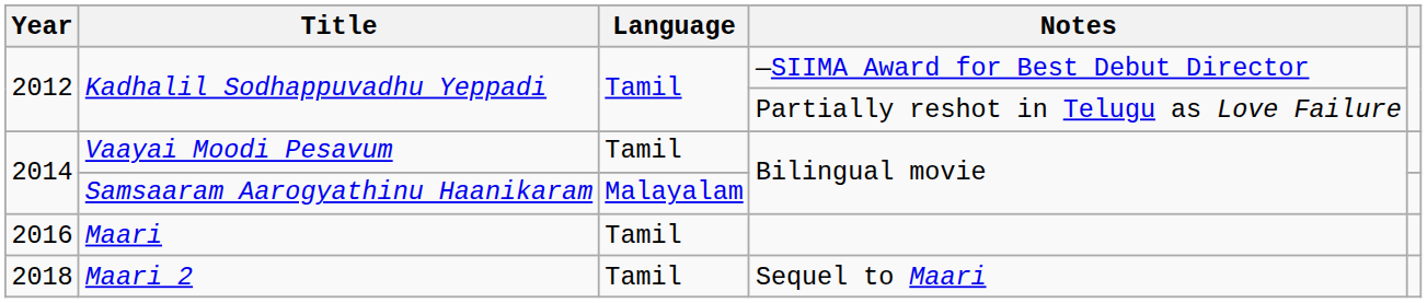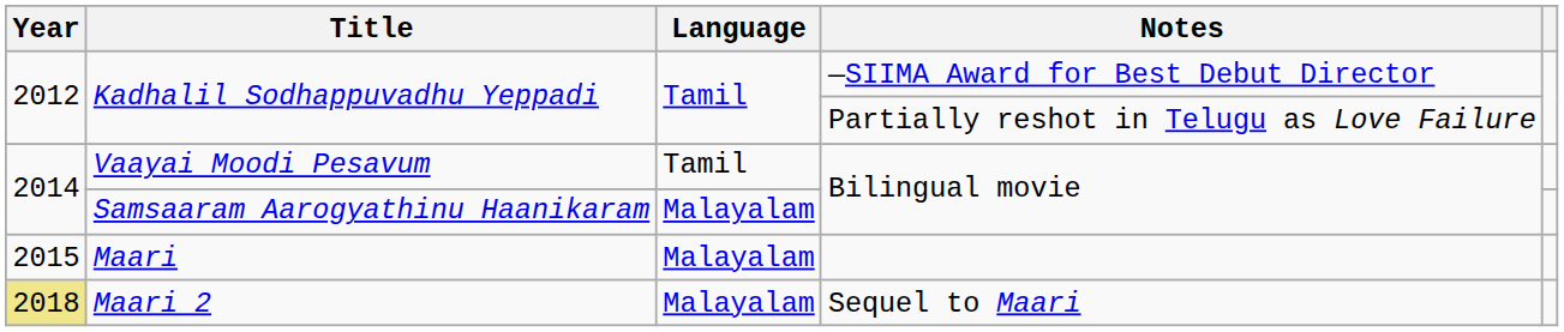 <table class="wikitable sortable">
 <tr>
 <th scope="col">Year</th>
 <th scope="col">Title</th>
 <th scope="col">Language</th>
 <th scope="col" class="unsortable">Notes</th>
 <th scope="col" class="unsortable"></th>
 </tr>
 <tr>
 <td rowspan="2">2012</td>
 <td rowspan="2"><em><a href='#'>Kadhalil Sodhappuvadhu Yeppadi</a></em></td>
 <td rowspan="2"><a href='#'>Tamil</a></td>
 <td>—<a href='#'>SIIMA Award for Best Debut Director</a></td>
 <td rowspan="2" style="text-align: center;"></td>
 </tr>
 <tr>
 <td>Partially reshot in <a href='#'>Telugu</a> as <em>Love Failure</em></td>
 </tr>
 <tr>
 <td rowspan="2">2014</td>
 <td><em><a href='#'>Vaayai Moodi Pesavum</a></em></td>
 <td>Tamil</td>
 <td rowspan="2">Bilingual movie</td>
 <td style="text-align: center;"></td>
 </tr>
 <tr>
 <td><em><a href='#'>Samsaaram Aarogyathinu Haanikaram</a></em></td>
 <td><a href='#'>Malayalam</a></td>
 <td style="text-align: center;"></td>
 </tr>
 <tr>
-<td>2016</td>
+<td>2015</td>
 <td><em><a href='#'>Maari</a></em></td>
-<td>Tamil</td>
+<td><a href='#'>Malayalam</a></td>
 <td></td>
 <td style="text-align: center;"></td>
 </tr>
 <tr>
-<td>2018</td>
+<td style="background: khaki;">2018</td>
 <td><em><a href='#'>Maari 2</a></em></td>
-<td>Tamil</td>
+<td><a href='#'>Malayalam</a></td>
 <td>Sequel to <em><a href='#'>Maari</a></em></td>
 <td style="text-align: center;"></td>
 </tr>
 </table>
